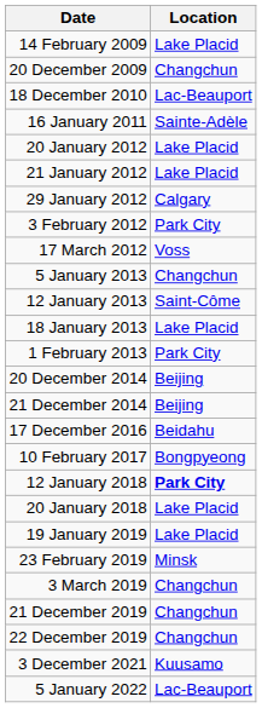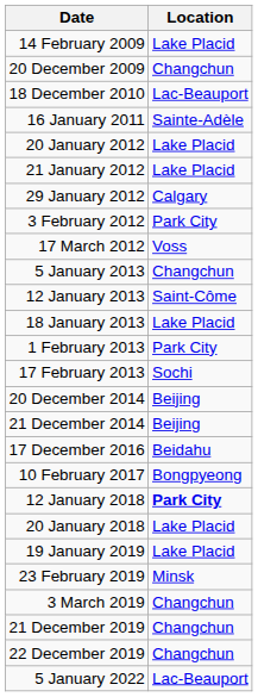 <table class="wikitable">
 <tr>
 <th>Date</th>
 <th>Location</th>
 </tr>
 <tr>
 <td align=right>14 February 2009</td>
 <td> <a href='#'>Lake Placid</a></td>
 </tr>
 <tr>
 <td align=right>20 December 2009</td>
 <td> <a href='#'>Changchun</a></td>
 </tr>
 <tr>
 <td align=right>18 December 2010</td>
 <td> <a href='#'>Lac-Beauport</a></td>
 </tr>
 <tr>
 <td align=right>16 January 2011</td>
 <td> <a href='#'>Sainte-Adèle</a></td>
 </tr>
 <tr>
 <td align=right>20 January 2012</td>
 <td> <a href='#'>Lake Placid</a></td>
 </tr>
 <tr>
 <td align=right>21 January 2012</td>
 <td> <a href='#'>Lake Placid</a></td>
 </tr>
 <tr>
 <td align=right>29 January 2012</td>
 <td> <a href='#'>Calgary</a></td>
 </tr>
 <tr>
 <td align=right>3 February 2012</td>
 <td> <a href='#'>Park City</a></td>
 </tr>
 <tr>
 <td align=right>17 March 2012</td>
 <td> <a href='#'>Voss</a></td>
 </tr>
 <tr>
 <td align=right>5 January 2013</td>
 <td> <a href='#'>Changchun</a></td>
 </tr>
 <tr>
 <td align=right>12 January 2013</td>
 <td> <a href='#'>Saint-Côme</a></td>
 </tr>
 <tr>
 <td align=right>18 January 2013</td>
 <td> <a href='#'>Lake Placid</a></td>
 </tr>
 <tr>
 <td align=right>1 February 2013</td>
 <td> <a href='#'>Park City</a></td>
 </tr>
 <tr>
+<td align=right>17 February 2013</td>
+<td> <a href='#'>Sochi</a></td>
+</tr>
+<tr>
 <td align=right>20 December 2014</td>
 <td> <a href='#'>Beijing</a></td>
 </tr>
 <tr>
 <td align=right>21 December 2014</td>
 <td> <a href='#'>Beijing</a></td>
 </tr>
 <tr>
 <td align=right>17 December 2016</td>
 <td> <a href='#'>Beidahu</a></td>
 </tr>
 <tr>
 <td align=right>10 February 2017</td>
 <td> <a href='#'>Bongpyeong</a></td>
 </tr>
 <tr>
 <td align=right>12 January 2018</td>
 <td><strong> <a href='#'>Park City</a></strong></td>
 </tr>
 <tr>
 <td align=right>20 January 2018</td>
 <td> <a href='#'>Lake Placid</a></td>
 </tr>
 <tr>
 <td align=right>19 January 2019</td>
 <td> <a href='#'>Lake Placid</a></td>
 </tr>
 <tr>
 <td align=right>23 February 2019</td>
 <td> <a href='#'>Minsk</a></td>
 </tr>
 <tr>
 <td align=right>3 March 2019</td>
 <td> <a href='#'>Changchun</a></td>
 </tr>
 <tr>
 <td align=right>21 December 2019</td>
 <td> <a href='#'>Changchun</a></td>
 </tr>
 <tr>
 <td align=right>22 December 2019</td>
 <td> <a href='#'>Changchun</a></td>
 </tr>
 <tr>
-<td align=right>3 December 2021</td>
-<td> <a href='#'>Kuusamo</a></td>
-</tr>
-<tr>
 <td align=right>5 January 2022</td>
 <td> <a href='#'>Lac-Beauport</a></td>
 </tr>
 </table>
